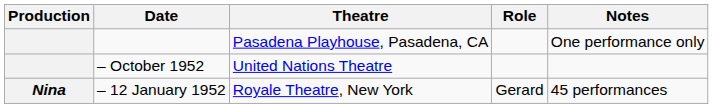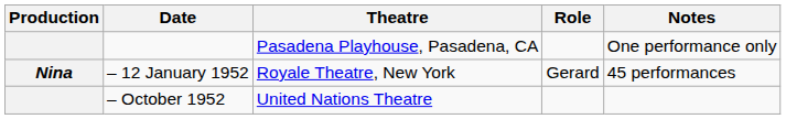 <table class="wikitable plainrowheaders sortable" style="margin-right: 0;">
 <tr>
 <th scope="col">Production</th>
 <th scope="col">Date</th>
 <th scope="col">Theatre</th>
 <th scope="col">Role</th>
 <th scope="col" class="unsortable">Notes</th>
 </tr>
 <tr>
 <th scope="row"></th>
 <td></td>
 <td><a href='#'>Pasadena Playhouse</a>, Pasadena, CA</td>
 <td></td>
 <td>One performance only</td>
 </tr>
 <tr>
+<th scope="row"><em>Nina</em></th>
+<td> – 12 January 1952</td>
+<td><a href='#'>Royale Theatre</a>, New York</td>
+<td>Gerard</td>
+<td>45 performances</td>
+</tr>
+<tr>
 <th scope="row"></th>
 <td> – October 1952</td>
 <td><a href='#'>United Nations Theatre</a></td>
 <td></td>
 <td></td>
 </tr>
-<tr>
-<th scope="row"><em>Nina</em></th>
-<td> – 12 January 1952</td>
-<td><a href='#'>Royale Theatre</a>, New York</td>
-<td>Gerard</td>
-<td>45 performances</td>
-</tr>
 </table>
